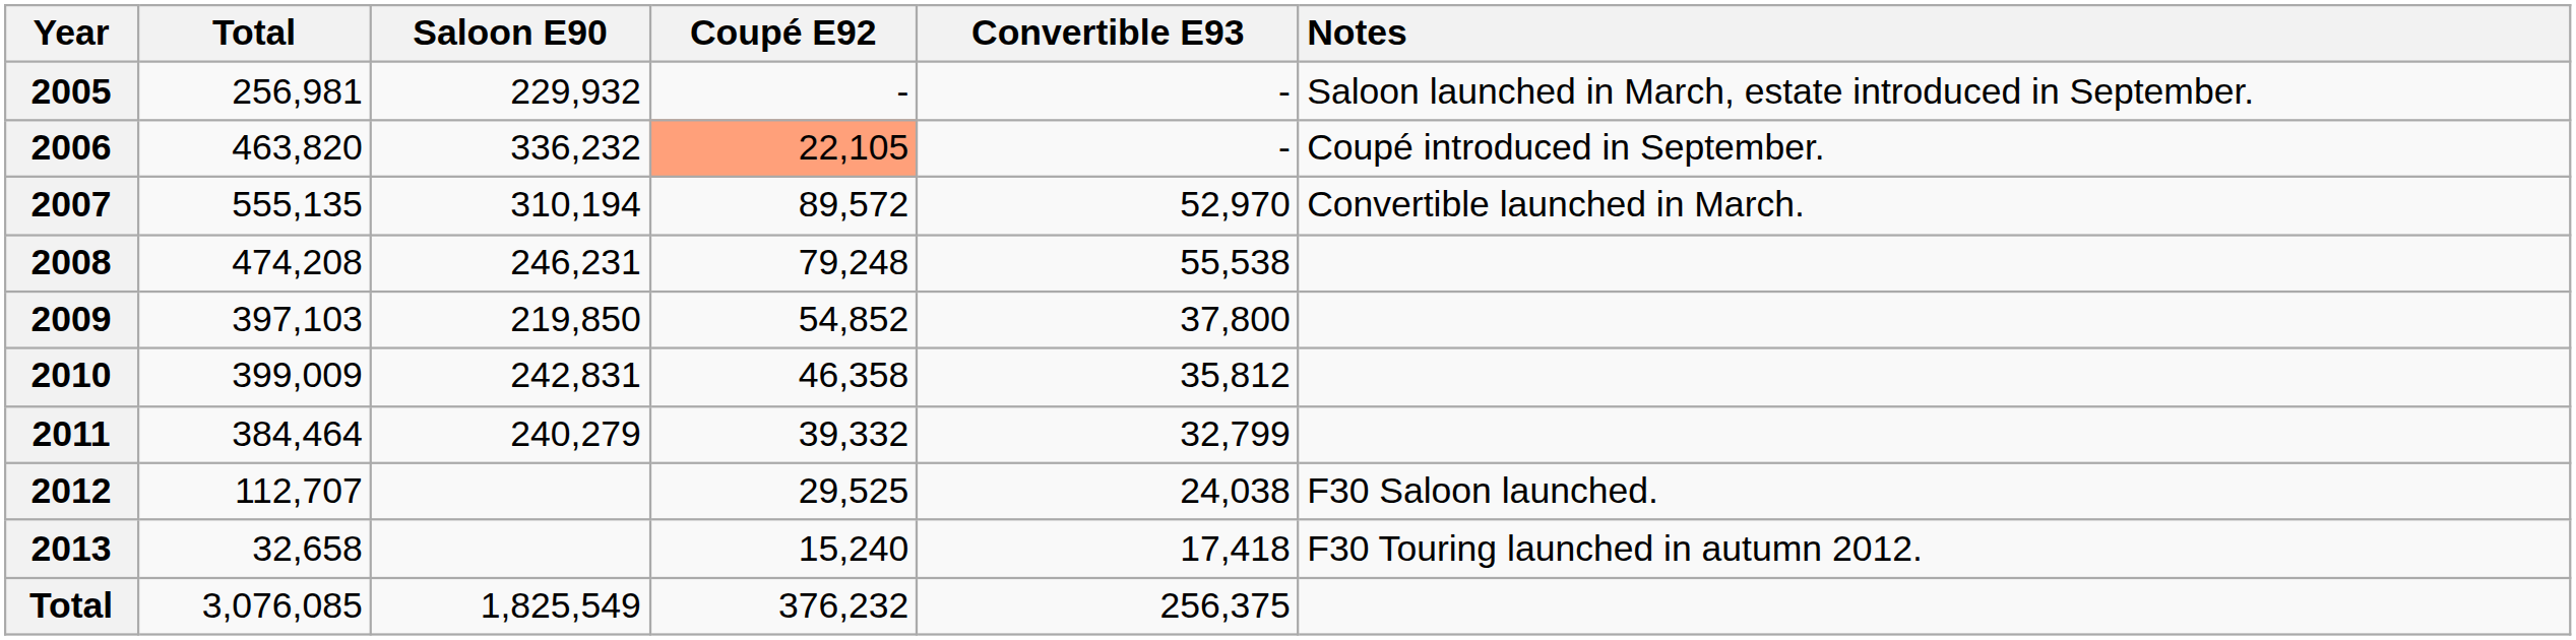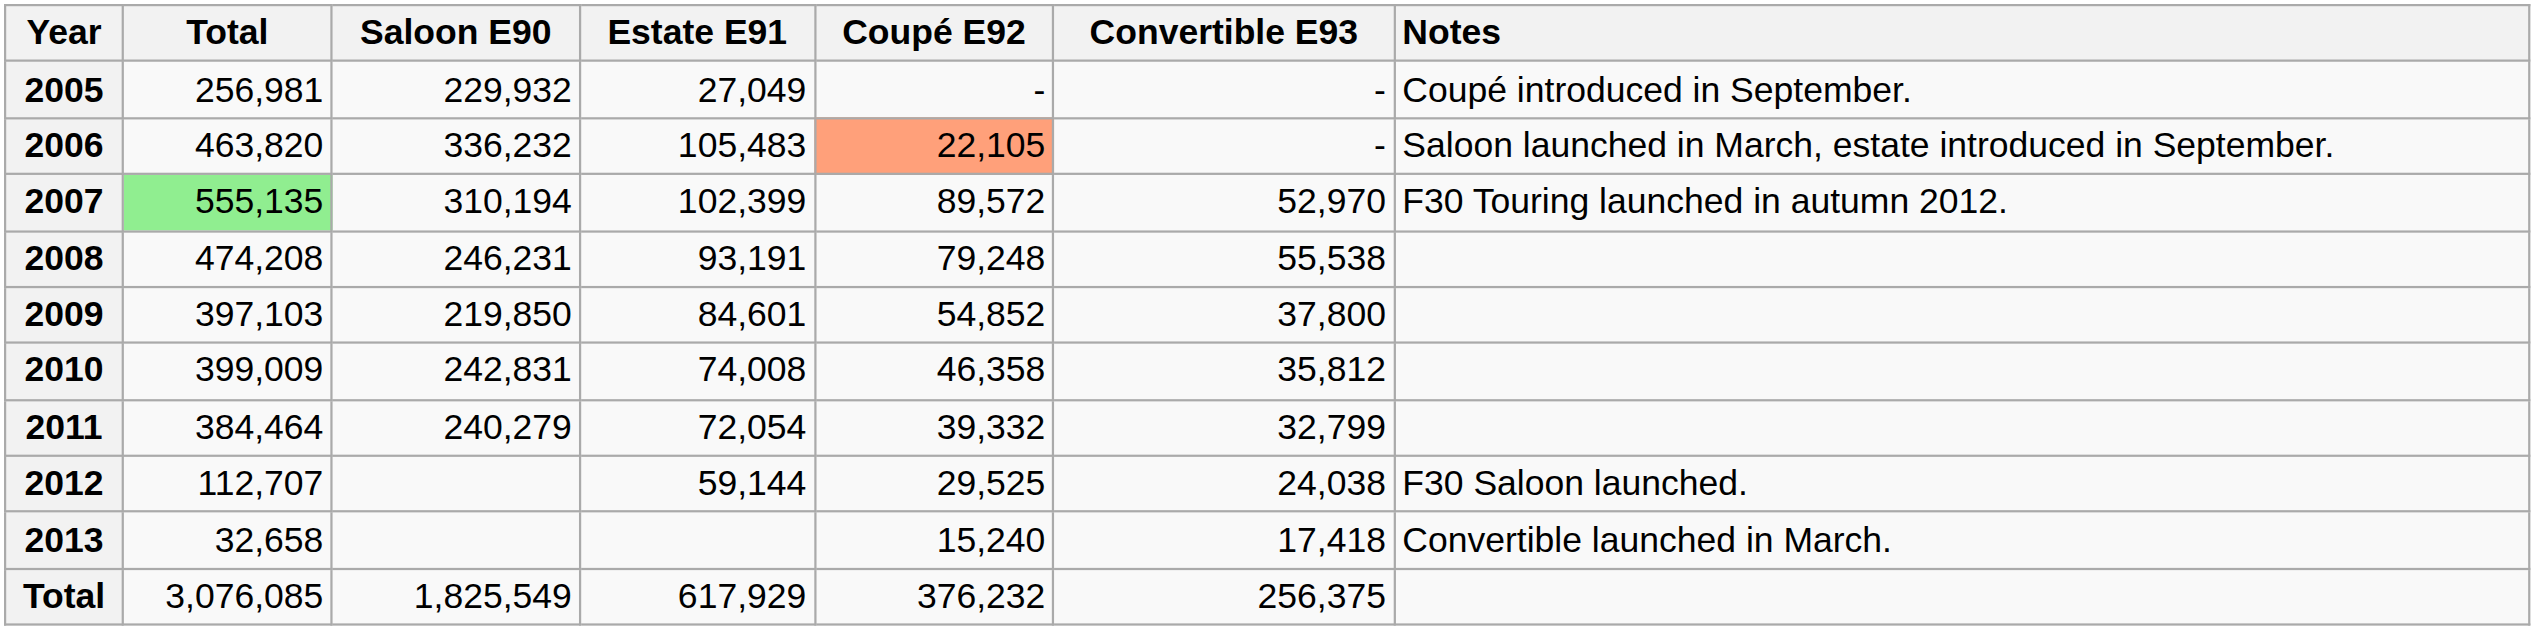 <table class="wikitable" style="text-align:right; width:90%;">
 <tr>
 <th>Year</th>
 <th>Total</th>
 <th>Saloon E90</th>
+<th>Estate E91</th>
 <th>Coupé E92</th>
 <th>Convertible E93</th>
 <th style="text-align:left;">Notes</th>
 </tr>
 <tr>
 <th>2005</th>
 <td>256,981</td>
 <td>229,932</td>
+<td>27,049</td>
 <td>-</td>
 <td>-</td>
-<td style="text-align:left;">Saloon launched in March, estate introduced in September.</td>
+<td style="text-align:left;">Coupé introduced in September.</td>
 </tr>
 <tr>
 <th>2006</th>
 <td>463,820</td>
 <td>336,232</td>
+<td>105,483</td>
 <td style="background: lightsalmon;">22,105</td>
 <td>-</td>
-<td style="text-align:left;">Coupé introduced in September.</td>
+<td style="text-align:left;">Saloon launched in March, estate introduced in September.</td>
 </tr>
 <tr>
 <th>2007</th>
-<td>555,135</td>
+<td style="background: lightgreen;">555,135</td>
 <td>310,194</td>
+<td>102,399</td>
 <td>89,572</td>
 <td>52,970</td>
-<td style="text-align:left;">Convertible launched in March.</td>
+<td style="text-align:left;">F30 Touring launched in autumn 2012.</td>
 </tr>
 <tr>
 <th>2008</th>
 <td>474,208</td>
 <td>246,231</td>
+<td>93,191</td>
 <td>79,248</td>
 <td>55,538</td>
 <td></td>
 </tr>
 <tr>
 <th>2009</th>
 <td>397,103</td>
 <td>219,850</td>
+<td>84,601</td>
 <td>54,852</td>
 <td>37,800</td>
 <td></td>
 </tr>
 <tr>
 <th>2010</th>
 <td>399,009</td>
 <td>242,831</td>
+<td>74,008</td>
 <td>46,358</td>
 <td>35,812</td>
 <td></td>
 </tr>
 <tr>
 <th>2011</th>
 <td>384,464</td>
 <td>240,279</td>
+<td>72,054</td>
 <td>39,332</td>
 <td>32,799</td>
 <td></td>
 </tr>
 <tr>
 <th>2012</th>
 <td>112,707</td>
 <td></td>
+<td>59,144</td>
 <td>29,525</td>
 <td>24,038</td>
 <td style="text-align:left;">F30 Saloon launched.</td>
 </tr>
 <tr>
 <th>2013</th>
 <td>32,658</td>
 <td></td>
+<td></td>
 <td>15,240</td>
 <td>17,418</td>
-<td style="text-align:left;">F30 Touring launched in autumn 2012.</td>
+<td style="text-align:left;">Convertible launched in March.</td>
 </tr>
 <tr>
 <th>Total</th>
 <td>3,076,085</td>
 <td>1,825,549</td>
+<td>617,929</td>
 <td>376,232</td>
 <td>256,375</td>
 <td></td>
 </tr>
 </table>
